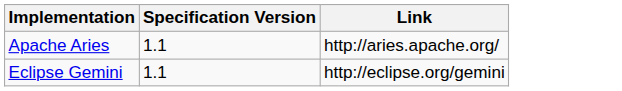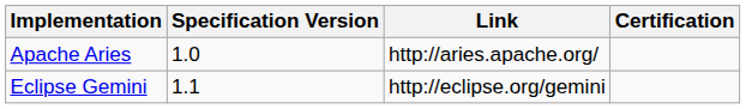 <table class="wikitable sortable">
 <tr>
 <th>Implementation</th>
 <th>Specification Version</th>
 <th>Link</th>
+<th>Certification</th>
 </tr>
 <tr>
 <td><a href='#'>Apache Aries</a></td>
-<td>1.1</td>
+<td>1.0</td>
 <td>http://aries.apache.org/</td>
+<td></td>
 </tr>
 <tr>
 <td><a href='#'>Eclipse Gemini</a></td>
 <td>1.1</td>
 <td>http://eclipse.org/gemini</td>
+<td></td>
 </tr>
 </table>
